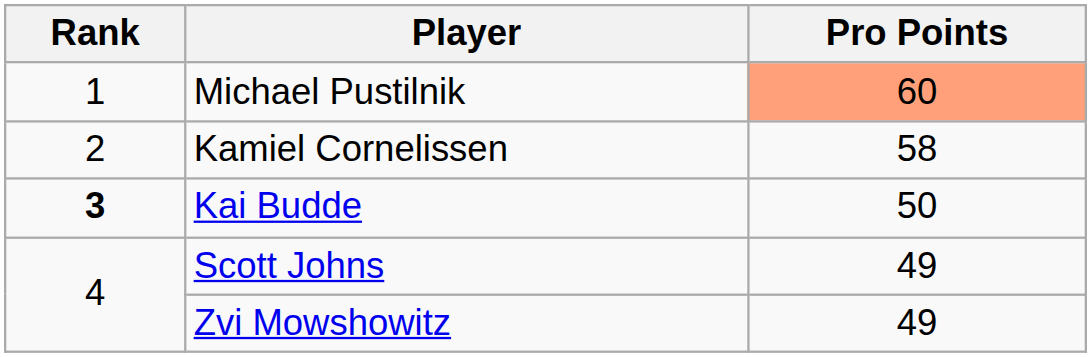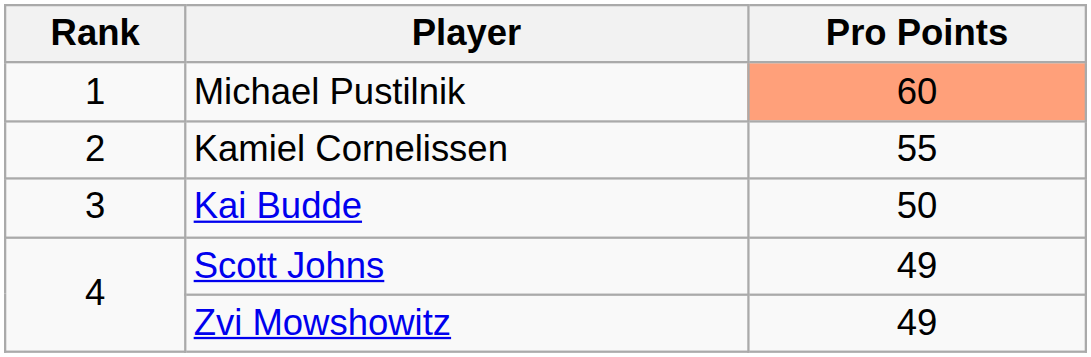 <table class="wikitable" width=30%>
 <tr>
 <th>Rank</th>
 <th>Player</th>
 <th>Pro Points</th>
 </tr>
 <tr>
 <td align=center>1</td>
 <td> Michael Pustilnik</td>
 <td align=center style="background: lightsalmon;">60</td>
 </tr>
 <tr>
 <td align=center>2</td>
 <td> Kamiel Cornelissen</td>
-<td align=center>58</td>
+<td align=center>55</td>
 </tr>
 <tr>
-<td align=center><strong>3</strong></td>
+<td align=center>3</td>
 <td> <a href='#'>Kai Budde</a></td>
 <td align=center>50</td>
 </tr>
 <tr>
 <td align=center rowspan=2>4</td>
 <td> <a href='#'>Scott Johns</a></td>
 <td align=center>49</td>
 </tr>
 <tr>
 <td> <a href='#'>Zvi Mowshowitz</a></td>
 <td align=center>49</td>
 </tr>
 </table>
